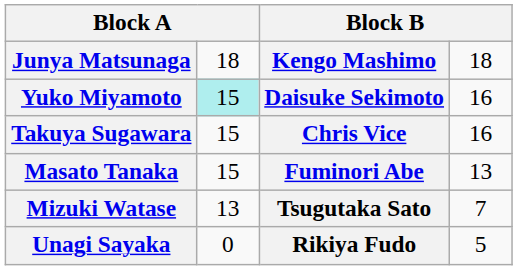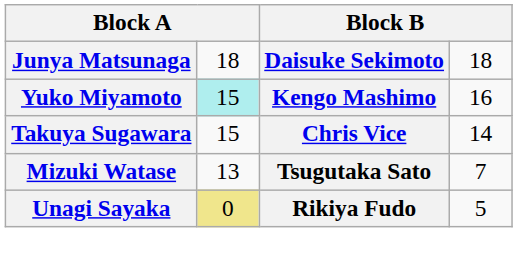 <table class="wikitable" style="margin: 1em auto 1em auto;text-align:center">
 <tr>
 <th colspan="2" style="width:50%">Block A</th>
 <th colspan="2" style="width:50%">Block B</th>
 </tr>
 <tr>
 <th><a href='#'>Junya Matsunaga</a></th>
 <td style="width:35px">18</td>
-<th><a href='#'>Kengo Mashimo</a></th>
+<th><a href='#'>Daisuke Sekimoto</a></th>
 <td style="width:35px">18</td>
 </tr>
 <tr>
 <th><a href='#'>Yuko Miyamoto</a></th>
 <td style="background: paleturquoise;">15</td>
-<th><a href='#'>Daisuke Sekimoto</a></th>
+<th><a href='#'>Kengo Mashimo</a></th>
 <td>16</td>
 </tr>
 <tr>
 <th><a href='#'>Takuya Sugawara</a></th>
 <td>15</td>
 <th><a href='#'>Chris Vice</a></th>
-<td>16</td>
-</tr>
-<tr>
-<th><a href='#'>Masato Tanaka</a></th>
-<td>15</td>
-<th><a href='#'>Fuminori Abe</a></th>
-<td>13</td>
+<td>14</td>
 </tr>
 <tr>
 <th><a href='#'>Mizuki Watase</a></th>
 <td>13</td>
 <th>Tsugutaka Sato</th>
 <td>7</td>
 </tr>
 <tr>
 <th><a href='#'>Unagi Sayaka</a></th>
-<td>0</td>
+<td style="background: khaki;">0</td>
 <th>Rikiya Fudo</th>
 <td>5</td>
 </tr>
 </table>
